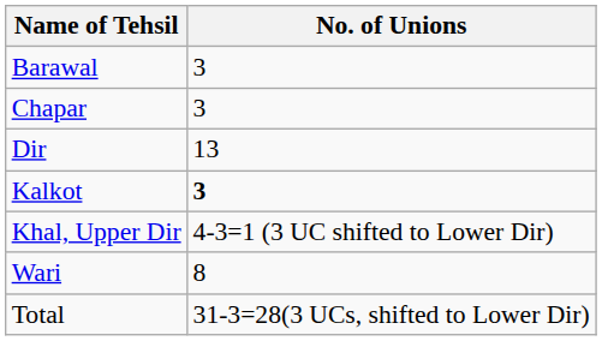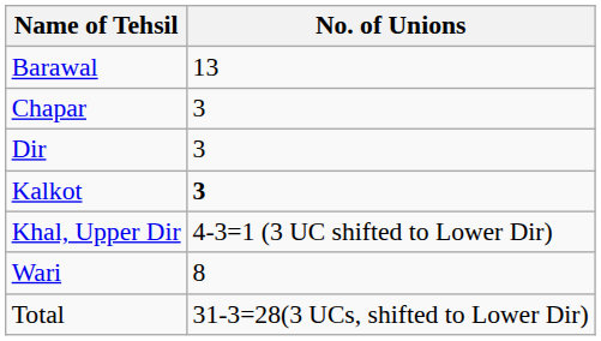 <table class="wikitable">
 <tr>
 <th>Name of Tehsil</th>
 <th>No. of Unions</th>
 </tr>
 <tr>
 <td><a href='#'>Barawal</a></td>
-<td>3</td>
+<td>13</td>
 </tr>
 <tr>
 <td><a href='#'>Chapar</a></td>
 <td>3</td>
 </tr>
 <tr>
 <td><a href='#'>Dir</a></td>
-<td>13</td>
+<td>3</td>
 </tr>
 <tr>
 <td><a href='#'>Kalkot</a></td>
 <td><strong>3</strong></td>
 </tr>
 <tr>
 <td><a href='#'>Khal, Upper Dir</a></td>
 <td>4-3=1 (3 UC shifted to Lower Dir)</td>
 </tr>
 <tr>
 <td><a href='#'>Wari</a></td>
 <td>8</td>
 </tr>
 <tr>
 <td>Total</td>
 <td>31-3=28(3 UCs, shifted to Lower Dir)</td>
 </tr>
 </table>
